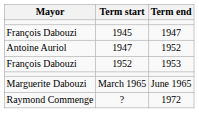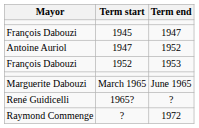 <table class="wikitable">
 <tr>
 <th>Mayor</th>
 <th>Term start</th>
 <th>Term end</th>
 </tr>
 <tr>
 <td></td>
 <td align=center></td>
 <td align=center></td>
 </tr>
 <tr>
 <td>François Dabouzi</td>
 <td align=center>1945</td>
 <td align=center>1947</td>
 </tr>
 <tr>
 <td>Antoine Auriol</td>
 <td align=center>1947</td>
 <td align=center>1952</td>
 </tr>
 <tr>
 <td>François Dabouzi</td>
 <td align=center>1952</td>
 <td align=center>1953</td>
 </tr>
 <tr>
 <td></td>
 <td align=center></td>
 <td align=center></td>
 </tr>
 <tr>
 <td>Marguerite Dabouzi</td>
 <td align=center>March 1965</td>
 <td align=center>June 1965</td>
 </tr>
 <tr>
+<td>René Guidicelli</td>
+<td align=center>1965?</td>
+<td align=center>?</td>
+</tr>
+<tr>
 <td>Raymond Commenge</td>
 <td align=center>?</td>
 <td align=center>1972</td>
 </tr>
 </table>
